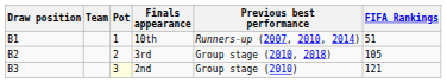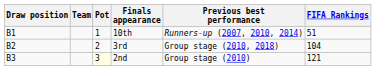 <table class="wikitable sortable">
 <tr>
 <th>Draw position</th>
 <th>Team</th>
 <th>Pot</th>
 <th>Finals<br>appearance</th>
 <th>Previous best<br>performance</th>
 <th><a href='#'>FIFA Rankings</a></th>
 </tr>
 <tr>
 <td>B1</td>
 <td style=white-space:nowrap></td>
 <td>1</td>
 <td>10th</td>
 <td><em>Runners-up</em> (<a href='#'>2007</a>, <a href='#'>2010</a>, <a href='#'>2014</a>)</td>
 <td>51</td>
 </tr>
 <tr>
 <td>B2</td>
 <td style=white-space:nowrap></td>
 <td>2</td>
 <td>3rd</td>
 <td>Group stage (<a href='#'>2010</a>, <a href='#'>2018</a>)</td>
-<td>105</td>
+<td>104</td>
 </tr>
 <tr>
 <td>B3</td>
 <td style=white-space:nowrap></td>
 <td style="background: lightyellow;">3</td>
 <td>2nd</td>
 <td>Group stage (<a href='#'>2010</a>)</td>
 <td>121</td>
 </tr>
 </table>
